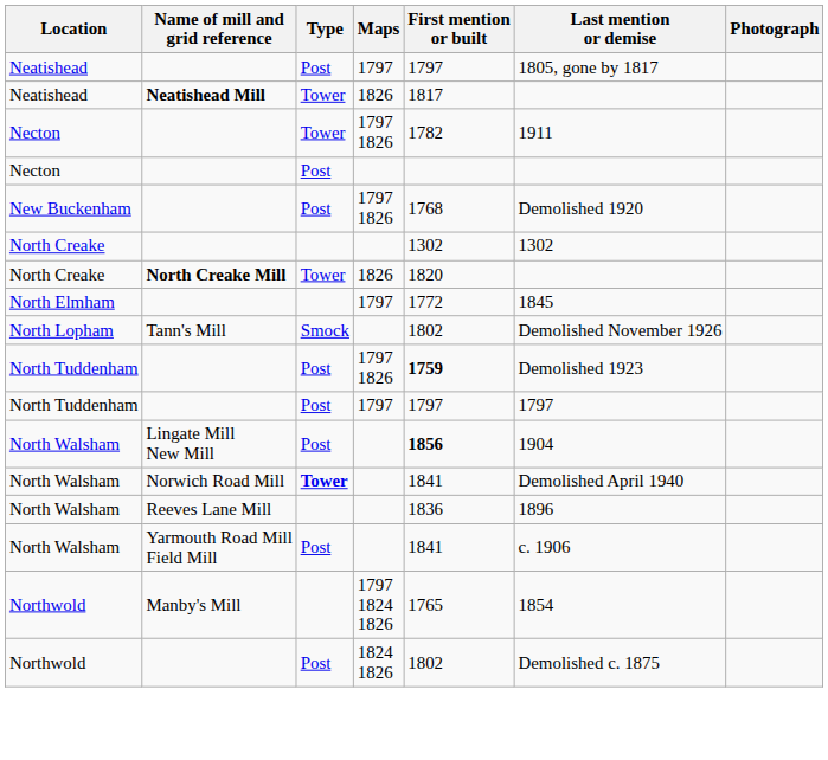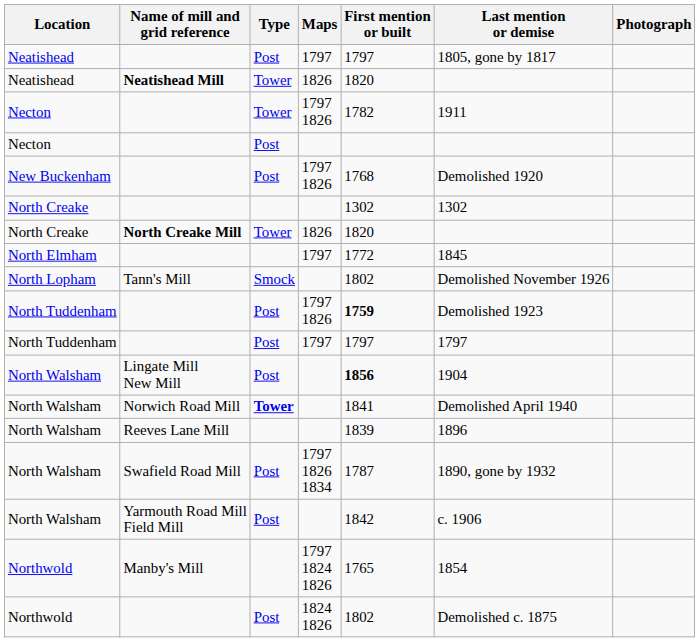 <table class="wikitable">
 <tr>
 <th>Location</th>
 <th>Name of mill and<br>grid reference</th>
 <th>Type</th>
 <th>Maps</th>
 <th>First mention<br>or built</th>
 <th>Last mention<br> or demise</th>
 <th>Photograph</th>
 </tr>
 <tr>
 <td><a href='#'>Neatishead</a></td>
 <td></td>
 <td><a href='#'>Post</a></td>
 <td>1797</td>
 <td>1797</td>
 <td>1805, gone by 1817<br></td>
 <td></td>
 </tr>
 <tr>
 <td>Neatishead</td>
 <td><strong>Neatishead Mill</strong><br></td>
 <td><a href='#'>Tower</a></td>
 <td>1826</td>
-<td>1817</td>
+<td>1820</td>
 <td></td>
 <td></td>
 </tr>
 <tr>
 <td><a href='#'>Necton</a></td>
 <td></td>
 <td><a href='#'>Tower</a></td>
 <td>1797<br>1826</td>
 <td>1782</td>
 <td>1911<br></td>
 <td></td>
 </tr>
 <tr>
 <td>Necton</td>
 <td></td>
 <td><a href='#'>Post</a></td>
 <td></td>
 <td></td>
 <td></td>
 </tr>
 <tr>
 <td><a href='#'>New Buckenham</a></td>
 <td></td>
 <td><a href='#'>Post</a></td>
 <td>1797<br>1826</td>
 <td>1768</td>
 <td>Demolished 1920<br></td>
 <td></td>
 </tr>
 <tr>
 <td><a href='#'>North Creake</a></td>
 <td></td>
 <td></td>
 <td></td>
 <td>1302</td>
 <td>1302<br></td>
 <td></td>
 </tr>
 <tr>
 <td>North Creake</td>
 <td><strong>North Creake Mill</strong><br></td>
 <td><a href='#'>Tower</a></td>
 <td>1826</td>
 <td>1820</td>
 <td></td>
 <td></td>
 </tr>
 <tr>
 <td><a href='#'>North Elmham</a></td>
 <td></td>
 <td></td>
 <td>1797</td>
 <td>1772</td>
 <td>1845<br></td>
 <td></td>
 </tr>
 <tr>
 <td><a href='#'>North Lopham</a></td>
 <td>Tann's Mill<br></td>
 <td><a href='#'>Smock</a></td>
 <td></td>
 <td>1802</td>
 <td>Demolished November 1926<br></td>
 <td></td>
 </tr>
 <tr>
 <td><a href='#'>North Tuddenham</a></td>
 <td></td>
 <td><a href='#'>Post</a></td>
 <td>1797<br>1826</td>
 <td><strong>1759</strong></td>
 <td>Demolished 1923<br></td>
 <td></td>
 </tr>
 <tr>
 <td>North Tuddenham</td>
 <td></td>
 <td><a href='#'>Post</a></td>
 <td>1797</td>
 <td>1797</td>
 <td>1797</td>
 <td></td>
 </tr>
 <tr>
 <td><a href='#'>North Walsham</a></td>
 <td>Lingate Mill<br>New Mill<br></td>
 <td><a href='#'>Post</a></td>
 <td></td>
 <td><strong>1856</strong></td>
 <td>1904<br></td>
 <td></td>
 </tr>
 <tr>
 <td>North Walsham</td>
 <td>Norwich Road Mill</td>
 <td><strong><a href='#'>Tower</a></strong></td>
 <td></td>
 <td>1841</td>
 <td>Demolished April 1940<br></td>
 <td></td>
 </tr>
 <tr>
 <td>North Walsham</td>
 <td>Reeves Lane Mill</td>
 <td></td>
 <td></td>
-<td>1836</td>
+<td>1839</td>
 <td>1896<br></td>
+<td></td>
+</tr>
+<tr>
+<td>North Walsham</td>
+<td>Swafield Road Mill<br></td>
+<td><a href='#'>Post</a></td>
+<td>1797<br>1826<br>1834</td>
+<td>1787</td>
+<td>1890, gone by 1932<br></td>
 <td></td>
 </tr>
 <tr>
 <td>North Walsham</td>
 <td>Yarmouth Road Mill<br>Field Mill</td>
 <td><a href='#'>Post</a></td>
 <td></td>
-<td>1841</td>
+<td>1842</td>
 <td>c. 1906<br></td>
 <td></td>
 </tr>
 <tr>
 <td><a href='#'>Northwold</a></td>
 <td>Manby's Mill<br></td>
 <td></td>
 <td>1797<br>1824<br>1826</td>
 <td>1765</td>
 <td>1854<br></td>
 <td></td>
 </tr>
 <tr>
 <td>Northwold</td>
 <td></td>
 <td><a href='#'>Post</a></td>
 <td>1824<br>1826</td>
 <td>1802</td>
 <td>Demolished c. 1875<br></td>
 <td></td>
 </tr>
 </table>
